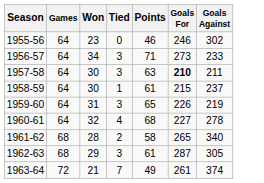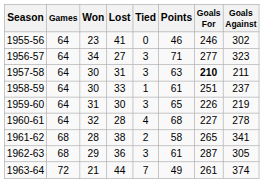 <table class="wikitable">
 <tr>
 <th>Season</th>
 <th><small>Games</small></th>
 <th>Won</th>
+<th>Lost</th>
 <th>Tied</th>
 <th>Points</th>
 <th><small>Goals<br>For</small></th>
 <th><small>Goals<br>Against</small></th>
 </tr>
 <tr align="center">
 <td>1955-56</td>
 <td>64</td>
 <td>23</td>
+<td>41</td>
 <td>0</td>
 <td>46</td>
 <td>246</td>
 <td>302</td>
 </tr>
 <tr align="center">
 <td>1956-57</td>
 <td>64</td>
 <td>34</td>
+<td>27</td>
 <td>3</td>
 <td>71</td>
-<td>273</td>
-<td>233</td>
+<td>277</td>
+<td>323</td>
 </tr>
 <tr align="center">
 <td>1957-58</td>
 <td>64</td>
 <td>30</td>
+<td>31</td>
 <td>3</td>
 <td>63</td>
 <td><strong>210</strong></td>
 <td>211</td>
 </tr>
 <tr align="center">
 <td>1958-59</td>
 <td>64</td>
 <td>30</td>
+<td>33</td>
 <td>1</td>
 <td>61</td>
-<td>215</td>
+<td>251</td>
 <td>237</td>
 </tr>
 <tr align="center">
 <td>1959-60</td>
 <td>64</td>
 <td>31</td>
+<td>30</td>
 <td>3</td>
 <td>65</td>
 <td>226</td>
 <td>219</td>
 </tr>
 <tr align="center">
 <td>1960-61</td>
 <td>64</td>
 <td>32</td>
+<td>28</td>
 <td>4</td>
 <td>68</td>
 <td>227</td>
 <td>278</td>
 </tr>
 <tr align="center">
 <td>1961-62</td>
 <td>68</td>
 <td>28</td>
+<td>38</td>
 <td>2</td>
 <td>58</td>
 <td>265</td>
-<td>340</td>
+<td>341</td>
 </tr>
 <tr align="center">
 <td>1962-63</td>
 <td>68</td>
 <td>29</td>
+<td>36</td>
 <td>3</td>
 <td>61</td>
 <td>287</td>
 <td>305</td>
 </tr>
 <tr align="center">
 <td>1963-64</td>
 <td>72</td>
 <td>21</td>
+<td>44</td>
 <td>7</td>
 <td>49</td>
 <td>261</td>
 <td>374</td>
 </tr>
 </table>
